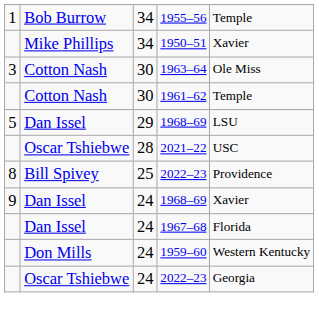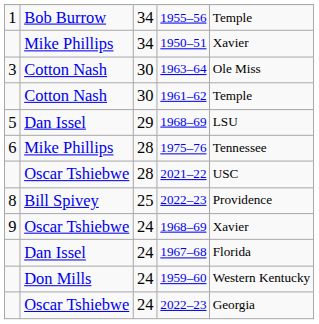 <table class="wikitable">
 <tr>
 </tr>
 <tr>
 <td>1</td>
 <td><a href='#'>Bob Burrow</a></td>
 <td>34</td>
 <td style="font-size:80%;"><a href='#'>1955–56</a></td>
 <td style="font-size:80%;">Temple</td>
 </tr>
 <tr>
 <td></td>
 <td><a href='#'>Mike Phillips</a></td>
 <td>34</td>
 <td style="font-size:80%;"><a href='#'>1950–51</a></td>
 <td style="font-size:80%;">Xavier</td>
 </tr>
 <tr>
 <td>3</td>
 <td><a href='#'>Cotton Nash</a></td>
 <td>30</td>
 <td style="font-size:80%;"><a href='#'>1963–64</a></td>
 <td style="font-size:80%;">Ole Miss</td>
 </tr>
 <tr>
 <td></td>
 <td><a href='#'>Cotton Nash</a></td>
 <td>30</td>
 <td style="font-size:80%;"><a href='#'>1961–62</a></td>
 <td style="font-size:80%;">Temple</td>
 </tr>
 <tr>
 <td>5</td>
 <td><a href='#'>Dan Issel</a></td>
 <td>29</td>
 <td style="font-size:80%;"><a href='#'>1968–69</a></td>
 <td style="font-size:80%;">LSU</td>
 </tr>
 <tr>
+<td>6</td>
+<td><a href='#'>Mike Phillips</a></td>
+<td>28</td>
+<td style="font-size:80%;"><a href='#'>1975–76</a></td>
+<td style="font-size:80%;">Tennessee</td>
+</tr>
+<tr>
 <td></td>
 <td><a href='#'>Oscar Tshiebwe</a></td>
 <td>28</td>
 <td style="font-size:80%;"><a href='#'>2021–22</a></td>
 <td style="font-size:80%;">USC</td>
 </tr>
 <tr>
 <td>8</td>
 <td><a href='#'>Bill Spivey</a></td>
 <td>25</td>
 <td style="font-size:80%;"><a href='#'>2022–23</a></td>
 <td style="font-size:80%;">Providence</td>
 </tr>
 <tr>
 <td>9</td>
-<td><a href='#'>Dan Issel</a></td>
+<td><a href='#'>Oscar Tshiebwe</a></td>
 <td>24</td>
 <td style="font-size:80%;"><a href='#'>1968–69</a></td>
 <td style="font-size:80%;">Xavier</td>
 </tr>
 <tr>
 <td></td>
 <td><a href='#'>Dan Issel</a></td>
 <td>24</td>
 <td style="font-size:80%;"><a href='#'>1967–68</a></td>
 <td style="font-size:80%;">Florida</td>
 </tr>
 <tr>
 <td></td>
 <td><a href='#'>Don Mills</a></td>
 <td>24</td>
 <td style="font-size:80%;"><a href='#'>1959–60</a></td>
 <td style="font-size:80%;">Western Kentucky</td>
 </tr>
 <tr>
 <td></td>
 <td><a href='#'>Oscar Tshiebwe</a></td>
 <td>24</td>
 <td style="font-size:80%;"><a href='#'>2022–23</a></td>
 <td style="font-size:80%;">Georgia</td>
 </tr>
 </table>
